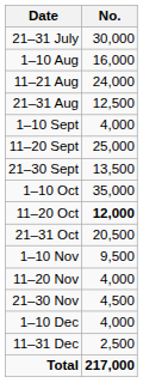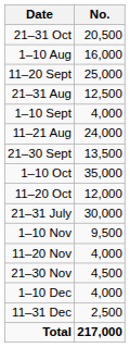 <table class="wikitable floatright" style="text-align:right;">
 <tr>
 <th>Date</th>
 <th>No.</th>
 </tr>
 <tr>
-<td>21–31 July</td>
-<td>30,000</td>
+<td>21–31 Oct</td>
+<td>20,500</td>
 </tr>
 <tr>
 <td>1–10 Aug</td>
 <td>16,000</td>
 </tr>
 <tr>
-<td>11–21 Aug</td>
-<td>24,000</td>
+<td>11–20 Sept</td>
+<td>25,000</td>
 </tr>
 <tr>
 <td>21–31 Aug</td>
 <td>12,500</td>
 </tr>
 <tr>
 <td>1–10 Sept</td>
 <td>4,000</td>
 </tr>
 <tr>
-<td>11–20 Sept</td>
-<td>25,000</td>
+<td>11–21 Aug</td>
+<td>24,000</td>
 </tr>
 <tr>
 <td>21–30 Sept</td>
 <td>13,500</td>
 </tr>
 <tr>
 <td>1–10 Oct</td>
 <td>35,000</td>
 </tr>
 <tr>
 <td>11–20 Oct</td>
-<td><strong>12,000</strong></td>
+<td>12,000</td>
 </tr>
 <tr>
-<td>21–31 Oct</td>
-<td>20,500</td>
+<td>21–31 July</td>
+<td>30,000</td>
 </tr>
 <tr>
 <td>1–10 Nov</td>
 <td>9,500</td>
 </tr>
 <tr>
 <td>11–20 Nov</td>
 <td>4,000</td>
 </tr>
 <tr>
 <td>21–30 Nov</td>
 <td>4,500</td>
 </tr>
 <tr>
 <td>1–10 Dec</td>
 <td>4,000</td>
 </tr>
 <tr>
 <td>11–31 Dec</td>
 <td>2,500</td>
 </tr>
 <tr>
 <td><strong>Total</strong></td>
 <td><strong>217,000</strong></td>
 </tr>
 </table>
